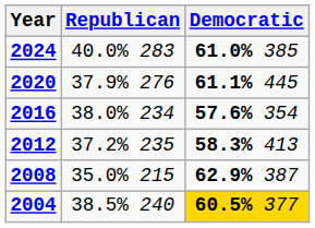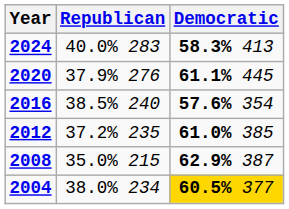 <table class="wikitable" style="float:right; font-size:95%;">
 <tr bgcolor=lightgrey>
 <th>Year</th>
 <th><a href='#'>Republican</a></th>
 <th><a href='#'>Democratic</a></th>
 </tr>
 <tr>
 <td style="text-align:center;" ><strong><a href='#'>2024</a></strong></td>
 <td style="text-align:center;" >40.0% <em>283</em></td>
-<td style="text-align:center;" ><strong>61.0%</strong> <em>385</em></td>
+<td style="text-align:center;" ><strong>58.3%</strong> <em>413</em></td>
 </tr>
 <tr>
 <td style="text-align:center;" ><strong><a href='#'>2020</a></strong></td>
 <td style="text-align:center;" >37.9% <em>276</em></td>
 <td style="text-align:center;" ><strong>61.1%</strong> <em>445</em></td>
 </tr>
 <tr>
 <td style="text-align:center;" ><strong><a href='#'>2016</a></strong></td>
-<td style="text-align:center;" >38.0% <em>234</em></td>
+<td style="text-align:center;" >38.5% <em>240</em></td>
 <td style="text-align:center;" ><strong>57.6%</strong> <em>354</em></td>
 </tr>
 <tr>
 <td style="text-align:center;" ><strong><a href='#'>2012</a></strong></td>
 <td style="text-align:center;" >37.2% <em>235</em></td>
-<td style="text-align:center;" ><strong>58.3%</strong> <em>413</em></td>
+<td style="text-align:center;" ><strong>61.0%</strong> <em>385</em></td>
 </tr>
 <tr>
 <td style="text-align:center;" ><strong><a href='#'>2008</a></strong></td>
 <td style="text-align:center;" >35.0% <em>215</em></td>
 <td style="text-align:center;" ><strong>62.9%</strong> <em>387</em></td>
 </tr>
 <tr>
 <td style="text-align:center;" ><strong><a href='#'>2004</a></strong></td>
-<td style="text-align:center;" >38.5% <em>240</em></td>
+<td style="text-align:center;" >38.0% <em>234</em></td>
 <td style="background: gold; text-align:center;" ><strong>60.5%</strong> <em>377</em></td>
 </tr>
 </table>
